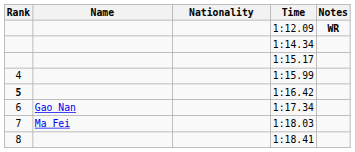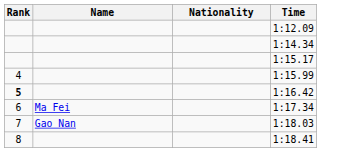 <table class="wikitable sortable" style="text-align:center">
 <tr>
 <th>Rank</th>
 <th style="width:180px">Name</th>
 <th style="width:125px">Nationality</th>
 <th>Time</th>
-<th>Notes</th>
 </tr>
 <tr>
 <td></td>
 <td style="text-align:left;"></td>
 <td style="text-align:left;"></td>
 <td>1:12.09</td>
-<td><strong>WR</strong></td>
 </tr>
 <tr>
 <td></td>
 <td style="text-align:left;"></td>
 <td style="text-align:left;"></td>
 <td>1:14.34</td>
-<td></td>
 </tr>
 <tr>
 <td></td>
 <td style="text-align:left;"></td>
 <td style="text-align:left;"></td>
 <td>1:15.17</td>
-<td></td>
 </tr>
 <tr>
 <td>4</td>
 <td style="text-align:left;"></td>
 <td style="text-align:left;"></td>
 <td>1:15.99</td>
-<td></td>
 </tr>
 <tr>
 <td><strong>5</strong></td>
 <td style="text-align:left;"></td>
 <td style="text-align:left;"></td>
 <td>1:16.42</td>
-<td></td>
 </tr>
 <tr>
 <td>6</td>
-<td style="text-align:left;"><a href='#'>Gao Nan</a></td>
+<td style="text-align:left;"><a href='#'>Ma Fei</a></td>
 <td style="text-align:left;"></td>
 <td>1:17.34</td>
-<td></td>
 </tr>
 <tr>
 <td>7</td>
-<td style="text-align:left;"><a href='#'>Ma Fei</a></td>
+<td style="text-align:left;"><a href='#'>Gao Nan</a></td>
 <td style="text-align:left;"></td>
 <td>1:18.03</td>
-<td></td>
 </tr>
 <tr>
 <td>8</td>
 <td style="text-align:left;"></td>
 <td style="text-align:left;"></td>
 <td>1:18.41</td>
-<td></td>
 </tr>
 </table>
